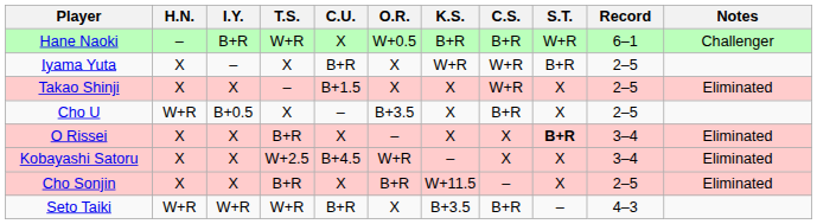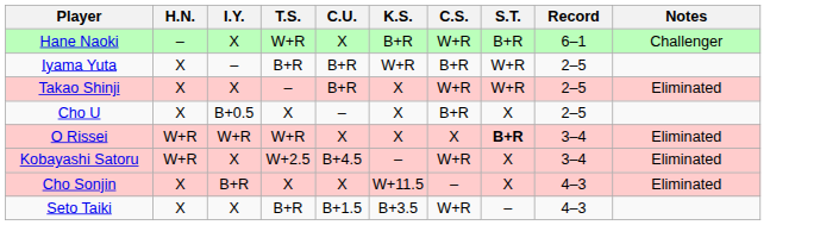 <table class="wikitable" style="text-align: center;">
 <tr>
 <th width=150>Player</th>
 <th width=50>H.N.</th>
 <th width=50>I.Y.</th>
 <th width=50>T.S.</th>
 <th width=50>C.U.</th>
-<th width=50>O.R.</th>
 <th width=50>K.S.</th>
 <th width=50>C.S.</th>
 <th width=50>S.T.</th>
 <th width=75>Record</th>
 <th width=150>Notes</th>
 </tr>
 <tr bgcolor=#bbffbb>
 <td><a href='#'>Hane Naoki</a></td>
 <td>–</td>
+<td>X</td>
+<td>W+R</td>
+<td>X</td>
 <td>B+R</td>
 <td>W+R</td>
-<td>X</td>
-<td>W+0.5</td>
 <td>B+R</td>
-<td>B+R</td>
-<td>W+R</td>
 <td>6–1</td>
 <td>Challenger</td>
 </tr>
 <tr>
 <td><a href='#'>Iyama Yuta</a></td>
 <td>X</td>
 <td>–</td>
-<td>X</td>
 <td>B+R</td>
-<td>X</td>
-<td>W+R</td>
+<td>B+R</td>
 <td>W+R</td>
 <td>B+R</td>
+<td>W+R</td>
 <td>2–5</td>
 <td></td>
 </tr>
 <tr bgcolor=#FFCCCC>
 <td><a href='#'>Takao Shinji</a></td>
 <td>X</td>
 <td>X</td>
 <td>–</td>
-<td>B+1.5</td>
-<td>X</td>
+<td>B+R</td>
 <td>X</td>
 <td>W+R</td>
-<td>X</td>
+<td>W+R</td>
 <td>2–5</td>
 <td>Eliminated</td>
 </tr>
 <tr>
 <td><a href='#'>Cho U</a></td>
-<td>W+R</td>
+<td>X</td>
 <td>B+0.5</td>
 <td>X</td>
 <td>–</td>
-<td>B+3.5</td>
 <td>X</td>
 <td>B+R</td>
 <td>X</td>
 <td>2–5</td>
 <td></td>
 </tr>
 <tr bgcolor=#FFCCCC>
 <td><a href='#'>O Rissei</a></td>
+<td>W+R</td>
+<td>W+R</td>
+<td>W+R</td>
 <td>X</td>
-<td>X</td>
-<td>B+R</td>
-<td>X</td>
-<td>–</td>
 <td>X</td>
 <td>X</td>
 <td><strong>B+R</strong></td>
 <td>3–4</td>
 <td>Eliminated</td>
 </tr>
 <tr bgcolor=#FFCCCC>
 <td><a href='#'>Kobayashi Satoru</a></td>
-<td>X</td>
+<td>W+R</td>
 <td>X</td>
 <td>W+2.5</td>
 <td>B+4.5</td>
+<td>–</td>
 <td>W+R</td>
-<td>–</td>
-<td>X</td>
 <td>X</td>
 <td>3–4</td>
 <td>Eliminated</td>
 </tr>
 <tr bgcolor=#FFCCCC>
 <td><a href='#'>Cho Sonjin</a></td>
 <td>X</td>
-<td>X</td>
 <td>B+R</td>
 <td>X</td>
-<td>B+R</td>
+<td>X</td>
 <td>W+11.5</td>
 <td>–</td>
 <td>X</td>
-<td>2–5</td>
+<td>4–3</td>
 <td>Eliminated</td>
 </tr>
 <tr>
 <td><a href='#'>Seto Taiki</a></td>
+<td>X</td>
+<td>X</td>
+<td>B+R</td>
+<td>B+1.5</td>
+<td>B+3.5</td>
 <td>W+R</td>
-<td>W+R</td>
-<td>W+R</td>
-<td>B+R</td>
-<td>X</td>
-<td>B+3.5</td>
-<td>B+R</td>
 <td>–</td>
 <td>4–3</td>
 <td></td>
 </tr>
 </table>
